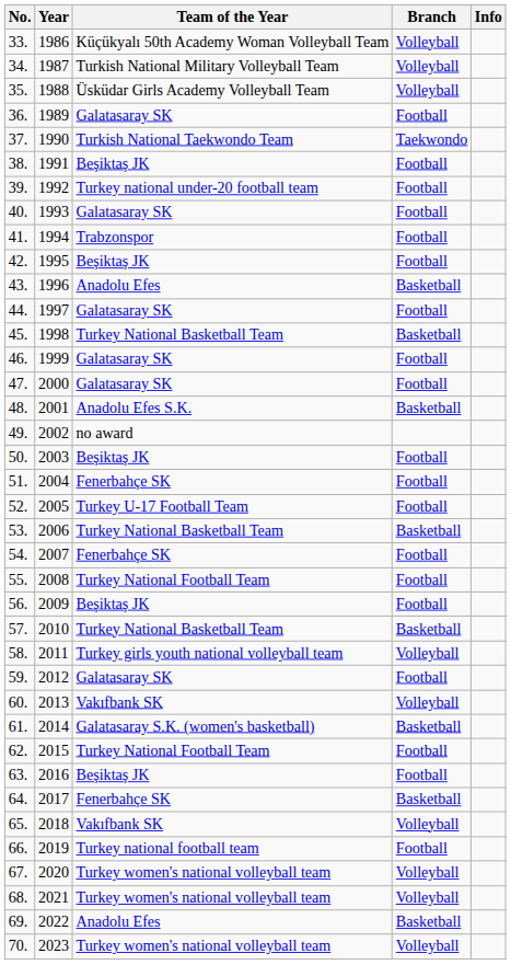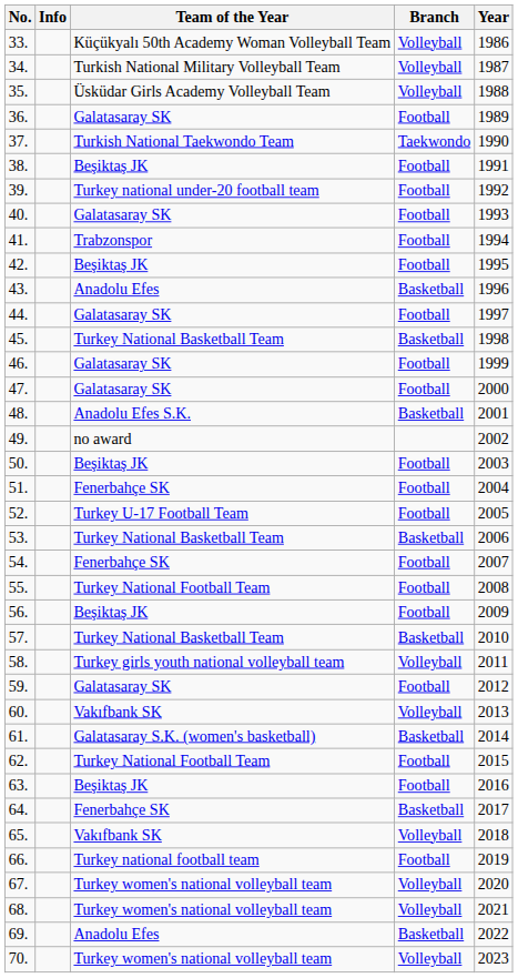 <table class="wikitable sortable">
 <tr>
 <th>No.</th>
-<th>Year</th>
+<th>Info</th>
 <th>Team of the Year</th>
 <th>Branch</th>
-<th>Info</th>
+<th>Year</th>
 </tr>
 <tr>
 <td>33.</td>
-<td>1986</td>
+<td></td>
 <td>Küçükyalı 50th Academy Woman Volleyball Team</td>
 <td><a href='#'>Volleyball</a></td>
-<td></td>
+<td>1986</td>
 </tr>
 <tr>
 <td>34.</td>
-<td>1987</td>
+<td></td>
 <td>Turkish National Military Volleyball Team</td>
 <td><a href='#'>Volleyball</a></td>
-<td></td>
+<td>1987</td>
 </tr>
 <tr>
 <td>35.</td>
-<td>1988</td>
+<td></td>
 <td>Üsküdar Girls Academy Volleyball Team</td>
 <td><a href='#'>Volleyball</a></td>
-<td></td>
+<td>1988</td>
 </tr>
 <tr>
 <td>36.</td>
-<td>1989</td>
+<td></td>
 <td><a href='#'>Galatasaray SK</a></td>
 <td><a href='#'>Football</a></td>
-<td></td>
+<td>1989</td>
 </tr>
 <tr>
 <td>37.</td>
-<td>1990</td>
+<td></td>
 <td><a href='#'>Turkish National Taekwondo Team</a></td>
 <td><a href='#'>Taekwondo</a></td>
-<td></td>
+<td>1990</td>
 </tr>
 <tr>
 <td>38.</td>
-<td>1991</td>
+<td></td>
 <td><a href='#'>Beşiktaş JK</a></td>
 <td><a href='#'>Football</a></td>
-<td></td>
+<td>1991</td>
 </tr>
 <tr>
 <td>39.</td>
-<td>1992</td>
+<td></td>
 <td><a href='#'>Turkey national under-20 football team</a></td>
 <td><a href='#'>Football</a></td>
-<td></td>
+<td>1992</td>
 </tr>
 <tr>
 <td>40.</td>
-<td>1993</td>
+<td></td>
 <td><a href='#'>Galatasaray SK</a></td>
 <td><a href='#'>Football</a></td>
-<td></td>
+<td>1993</td>
 </tr>
 <tr>
 <td>41.</td>
-<td>1994</td>
+<td></td>
 <td><a href='#'>Trabzonspor</a></td>
 <td><a href='#'>Football</a></td>
-<td></td>
+<td>1994</td>
 </tr>
 <tr>
 <td>42.</td>
-<td>1995</td>
+<td></td>
 <td><a href='#'>Beşiktaş JK</a></td>
 <td><a href='#'>Football</a></td>
-<td></td>
+<td>1995</td>
 </tr>
 <tr>
 <td>43.</td>
-<td>1996</td>
+<td></td>
 <td><a href='#'>Anadolu Efes</a></td>
 <td><a href='#'>Basketball</a></td>
-<td></td>
+<td>1996</td>
 </tr>
 <tr>
 <td>44.</td>
-<td>1997</td>
+<td></td>
 <td><a href='#'>Galatasaray SK</a></td>
 <td><a href='#'>Football</a></td>
-<td></td>
+<td>1997</td>
 </tr>
 <tr>
 <td>45.</td>
-<td>1998</td>
+<td></td>
 <td><a href='#'>Turkey National Basketball Team</a></td>
 <td><a href='#'>Basketball</a></td>
-<td></td>
+<td>1998</td>
 </tr>
 <tr>
 <td>46.</td>
-<td>1999</td>
+<td></td>
 <td><a href='#'>Galatasaray SK</a></td>
 <td><a href='#'>Football</a></td>
-<td></td>
+<td>1999</td>
 </tr>
 <tr>
 <td>47.</td>
-<td>2000</td>
+<td></td>
 <td><a href='#'>Galatasaray SK</a></td>
 <td><a href='#'>Football</a></td>
-<td></td>
+<td>2000</td>
 </tr>
 <tr>
 <td>48.</td>
-<td>2001</td>
+<td></td>
 <td><a href='#'>Anadolu Efes S.K.</a></td>
 <td><a href='#'>Basketball</a></td>
-<td></td>
+<td>2001</td>
 </tr>
 <tr>
 <td>49.</td>
-<td>2002</td>
+<td></td>
 <td>no award</td>
 <td></td>
-<td></td>
+<td>2002</td>
 </tr>
 <tr>
 <td>50.</td>
-<td>2003</td>
+<td></td>
 <td><a href='#'>Beşiktaş JK</a></td>
 <td><a href='#'>Football</a></td>
-<td></td>
+<td>2003</td>
 </tr>
 <tr>
 <td>51.</td>
-<td>2004</td>
+<td></td>
 <td><a href='#'>Fenerbahçe SK</a></td>
 <td><a href='#'>Football</a></td>
-<td></td>
+<td>2004</td>
 </tr>
 <tr>
 <td>52.</td>
-<td>2005</td>
+<td></td>
 <td><a href='#'>Turkey U-17 Football Team</a></td>
 <td><a href='#'>Football</a></td>
-<td></td>
+<td>2005</td>
 </tr>
 <tr>
 <td>53.</td>
-<td>2006</td>
+<td></td>
 <td><a href='#'>Turkey National Basketball Team</a></td>
 <td><a href='#'>Basketball</a></td>
-<td></td>
+<td>2006</td>
 </tr>
 <tr>
 <td>54.</td>
-<td>2007</td>
+<td></td>
 <td><a href='#'>Fenerbahçe SK</a></td>
 <td><a href='#'>Football</a></td>
-<td></td>
+<td>2007</td>
 </tr>
 <tr>
 <td>55.</td>
-<td>2008</td>
+<td></td>
 <td><a href='#'>Turkey National Football Team</a></td>
 <td><a href='#'>Football</a></td>
-<td></td>
+<td>2008</td>
 </tr>
 <tr>
 <td>56.</td>
-<td>2009</td>
+<td></td>
 <td><a href='#'>Beşiktaş JK</a></td>
 <td><a href='#'>Football</a></td>
-<td></td>
+<td>2009</td>
 </tr>
 <tr>
 <td>57.</td>
-<td>2010</td>
+<td></td>
 <td><a href='#'>Turkey National Basketball Team</a></td>
 <td><a href='#'>Basketball</a></td>
-<td></td>
+<td>2010</td>
 </tr>
 <tr>
 <td>58.</td>
-<td>2011</td>
+<td></td>
 <td><a href='#'>Turkey girls youth national volleyball team</a></td>
 <td><a href='#'>Volleyball</a></td>
-<td></td>
+<td>2011</td>
 </tr>
 <tr>
 <td>59.</td>
-<td>2012</td>
+<td></td>
 <td><a href='#'>Galatasaray SK</a></td>
 <td><a href='#'>Football</a></td>
-<td></td>
+<td>2012</td>
 </tr>
 <tr>
 <td>60.</td>
-<td>2013</td>
+<td></td>
 <td><a href='#'>Vakıfbank SK</a></td>
 <td><a href='#'>Volleyball</a></td>
-<td></td>
+<td>2013</td>
 </tr>
 <tr>
 <td>61.</td>
-<td>2014</td>
+<td></td>
 <td><a href='#'>Galatasaray S.K. (women's basketball)</a></td>
 <td><a href='#'>Basketball</a></td>
-<td></td>
+<td>2014</td>
 </tr>
 <tr>
 <td>62.</td>
-<td>2015</td>
+<td></td>
 <td><a href='#'>Turkey National Football Team</a></td>
 <td><a href='#'>Football</a></td>
-<td></td>
+<td>2015</td>
 </tr>
 <tr>
 <td>63.</td>
-<td>2016</td>
+<td></td>
 <td><a href='#'>Beşiktaş JK</a></td>
 <td><a href='#'>Football</a></td>
-<td></td>
+<td>2016</td>
 </tr>
 <tr>
 <td>64.</td>
-<td>2017</td>
+<td></td>
 <td><a href='#'>Fenerbahçe SK</a></td>
 <td><a href='#'>Basketball</a></td>
-<td></td>
+<td>2017</td>
 </tr>
 <tr>
 <td>65.</td>
-<td>2018</td>
+<td></td>
 <td><a href='#'>Vakıfbank SK</a></td>
 <td><a href='#'>Volleyball</a></td>
-<td></td>
+<td>2018</td>
 </tr>
 <tr>
 <td>66.</td>
-<td>2019</td>
+<td></td>
 <td><a href='#'>Turkey national football team</a></td>
 <td><a href='#'>Football</a></td>
-<td></td>
+<td>2019</td>
 </tr>
 <tr>
 <td>67.</td>
-<td>2020</td>
+<td></td>
 <td><a href='#'>Turkey women's national volleyball team</a></td>
 <td><a href='#'>Volleyball</a></td>
-<td></td>
+<td>2020</td>
 </tr>
 <tr>
 <td>68.</td>
-<td>2021</td>
+<td></td>
 <td><a href='#'>Turkey women's national volleyball team</a></td>
 <td><a href='#'>Volleyball</a></td>
-<td></td>
+<td>2021</td>
 </tr>
 <tr>
 <td>69.</td>
-<td>2022</td>
+<td></td>
 <td><a href='#'>Anadolu Efes</a></td>
 <td><a href='#'>Basketball</a></td>
-<td></td>
+<td>2022</td>
 </tr>
 <tr>
 <td>70.</td>
-<td>2023</td>
+<td></td>
 <td><a href='#'>Turkey women's national volleyball team</a></td>
 <td><a href='#'>Volleyball</a></td>
-<td></td>
+<td>2023</td>
 </tr>
 </table>
